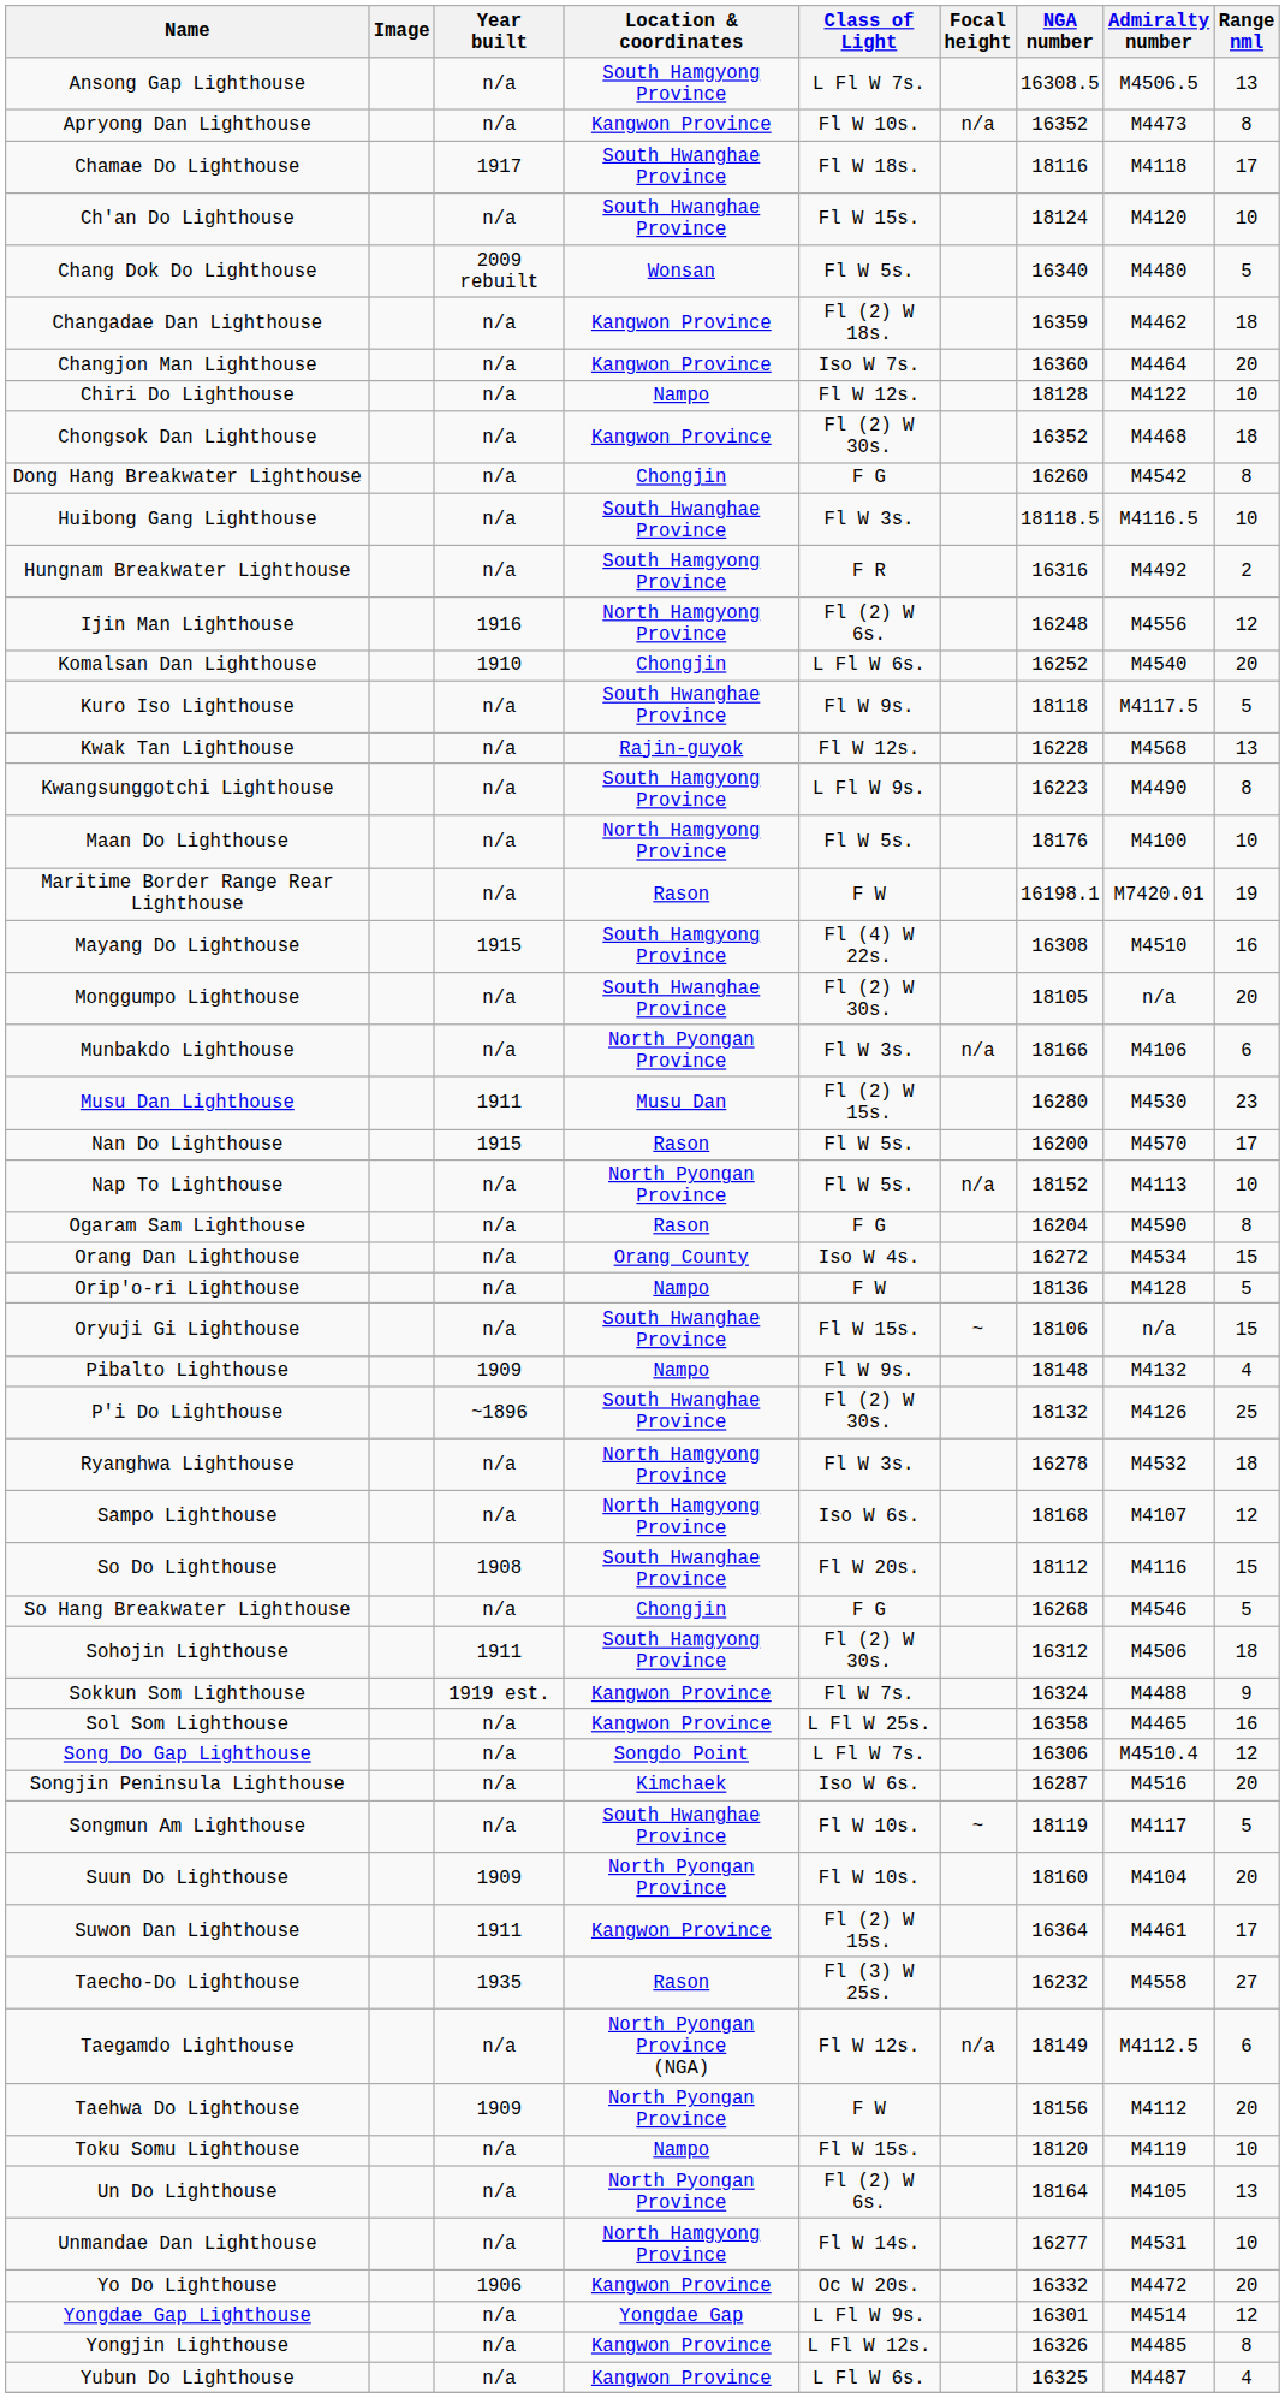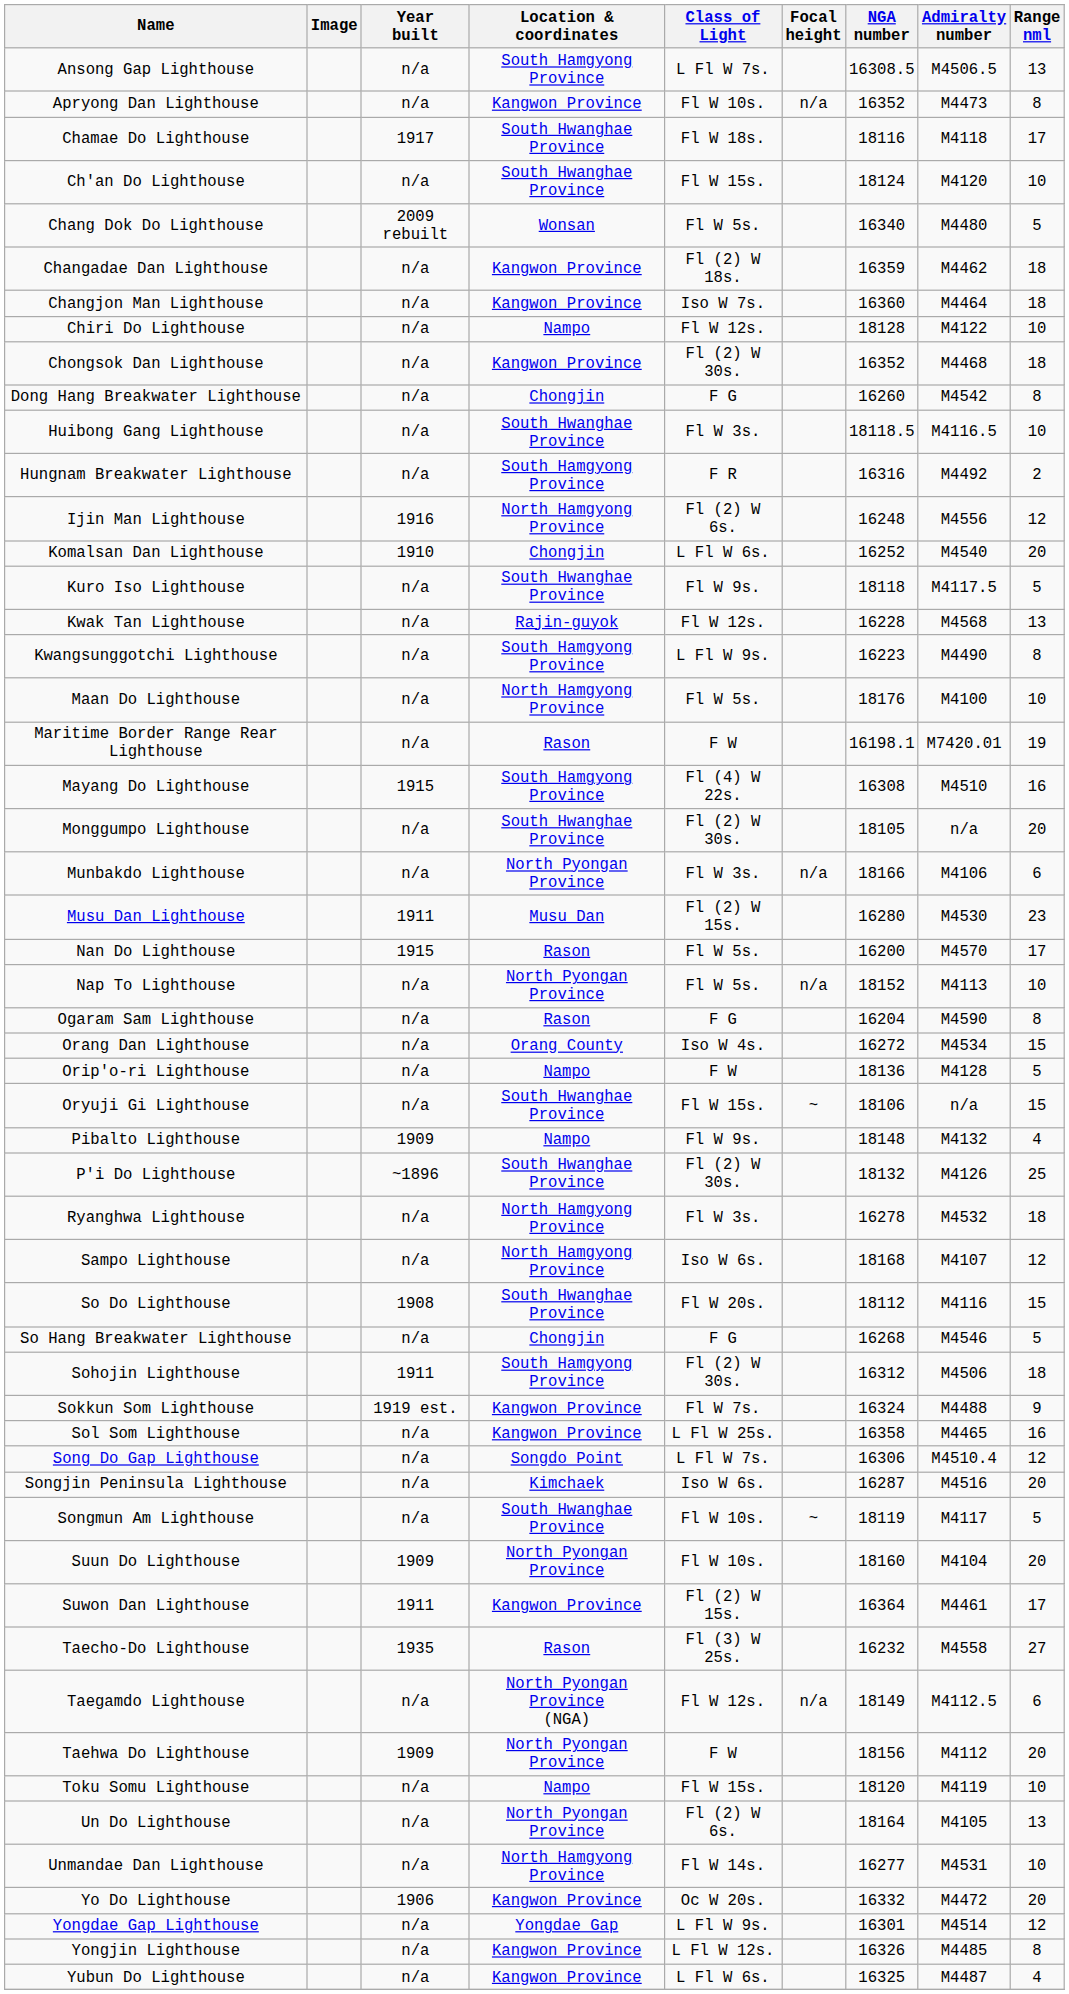 <table class="wikitable sortable" style="margin:auto;text-align:center">
 <tr>
 <th>Name</th>
 <th>Image</th>
 <th>Year<br>built</th>
 <th>Location &<br> coordinates</th>
 <th><a href='#'>Class of Light</a></th>
 <th>Focal<br>height</th>
 <th><a href='#'>NGA</a><br>number</th>
 <th><a href='#'>Admiralty</a><br>number</th>
 <th>Range<br><a href='#'>nml</a></th>
 </tr>
 <tr>
 <td>Ansong Gap Lighthouse</td>
 <td></td>
 <td>n/a</td>
 <td><a href='#'>South Hamgyong Province</a><br> </td>
 <td>L Fl W 7s.</td>
 <td></td>
 <td>16308.5</td>
 <td>M4506.5</td>
 <td>13</td>
 </tr>
 <tr>
 <td>Apryong Dan Lighthouse</td>
 <td></td>
 <td>n/a</td>
 <td><a href='#'>Kangwon Province</a><br> </td>
 <td>Fl W 10s.</td>
 <td>n/a</td>
 <td>16352</td>
 <td>M4473</td>
 <td>8</td>
 </tr>
 <tr>
 <td>Chamae Do Lighthouse</td>
 <td></td>
 <td>1917</td>
 <td><a href='#'>South Hwanghae Province</a><br> </td>
 <td>Fl W 18s.</td>
 <td></td>
 <td>18116</td>
 <td>M4118</td>
 <td>17</td>
 </tr>
 <tr>
 <td>Ch'an Do Lighthouse</td>
 <td></td>
 <td>n/a</td>
 <td><a href='#'>South Hwanghae Province</a><br> </td>
 <td>Fl W 15s.</td>
 <td></td>
 <td>18124</td>
 <td>M4120</td>
 <td>10</td>
 </tr>
 <tr>
 <td>Chang Dok Do Lighthouse</td>
 <td> </td>
 <td>2009 rebuilt</td>
 <td><a href='#'>Wonsan</a><br> </td>
 <td>Fl W 5s.</td>
 <td></td>
 <td>16340</td>
 <td>M4480</td>
 <td>5</td>
 </tr>
 <tr>
 <td>Changadae Dan Lighthouse</td>
 <td></td>
 <td>n/a</td>
 <td><a href='#'>Kangwon Province</a><br> </td>
 <td>Fl (2) W 18s.</td>
 <td></td>
 <td>16359</td>
 <td>M4462</td>
 <td>18</td>
 </tr>
 <tr>
 <td>Changjon Man Lighthouse</td>
 <td></td>
 <td>n/a</td>
 <td><a href='#'>Kangwon Province</a><br> </td>
 <td>Iso W 7s.</td>
 <td></td>
 <td>16360</td>
 <td>M4464</td>
-<td>20</td>
+<td>18</td>
 </tr>
 <tr>
 <td>Chiri Do Lighthouse</td>
 <td></td>
 <td>n/a</td>
 <td><a href='#'>Nampo</a><br> </td>
 <td>Fl W 12s.</td>
 <td></td>
 <td>18128</td>
 <td>M4122</td>
 <td>10</td>
 </tr>
 <tr>
 <td>Chongsok Dan Lighthouse</td>
 <td></td>
 <td>n/a</td>
 <td><a href='#'>Kangwon Province</a><br> </td>
 <td>Fl (2) W 30s.</td>
 <td></td>
 <td>16352</td>
 <td>M4468</td>
 <td>18</td>
 </tr>
 <tr>
 <td>Dong Hang Breakwater Lighthouse</td>
 <td></td>
 <td>n/a</td>
 <td><a href='#'>Chongjin </a><br> </td>
 <td>F G</td>
 <td></td>
 <td>16260</td>
 <td>M4542</td>
 <td>8</td>
 </tr>
 <tr>
 <td>Huibong Gang Lighthouse</td>
 <td></td>
 <td>n/a</td>
 <td><a href='#'>South Hwanghae Province</a><br> </td>
 <td>Fl W 3s.</td>
 <td></td>
 <td>18118.5</td>
 <td>M4116.5</td>
 <td>10</td>
 </tr>
 <tr>
 <td>Hungnam Breakwater Lighthouse</td>
 <td></td>
 <td>n/a</td>
 <td><a href='#'>South Hamgyong Province</a><br> </td>
 <td>F R</td>
 <td></td>
 <td>16316</td>
 <td>M4492</td>
 <td>2</td>
 </tr>
 <tr>
 <td>Ijin Man Lighthouse</td>
 <td></td>
 <td>1916</td>
 <td><a href='#'>North Hamgyong Province</a><br> </td>
 <td>Fl (2) W 6s.</td>
 <td></td>
 <td>16248</td>
 <td>M4556</td>
 <td>12</td>
 </tr>
 <tr>
 <td>Komalsan Dan Lighthouse</td>
 <td></td>
 <td>1910</td>
 <td><a href='#'>Chongjin</a><br> </td>
 <td>L Fl W 6s.</td>
 <td></td>
 <td>16252</td>
 <td>M4540</td>
 <td>20</td>
 </tr>
 <tr>
 <td>Kuro Iso Lighthouse</td>
 <td></td>
 <td>n/a</td>
 <td><a href='#'>South Hwanghae Province</a><br> </td>
 <td>Fl W 9s.</td>
 <td></td>
 <td>18118</td>
 <td>M4117.5</td>
 <td>5</td>
 </tr>
 <tr>
 <td>Kwak Tan Lighthouse</td>
 <td></td>
 <td>n/a</td>
 <td><a href='#'>Rajin-guyok</a><br> </td>
 <td>Fl W 12s.</td>
 <td></td>
 <td>16228</td>
 <td>M4568</td>
 <td>13</td>
 </tr>
 <tr>
 <td>Kwangsunggotchi Lighthouse</td>
 <td></td>
 <td>n/a</td>
 <td><a href='#'>South Hamgyong Province</a><br> </td>
 <td>L Fl W 9s.</td>
 <td></td>
 <td>16223</td>
 <td>M4490</td>
 <td>8</td>
 </tr>
 <tr>
 <td>Maan Do Lighthouse</td>
 <td></td>
 <td>n/a</td>
 <td><a href='#'>North Hamgyong Province</a><br> </td>
 <td>Fl W 5s.</td>
 <td></td>
 <td>18176</td>
 <td>M4100</td>
 <td>10</td>
 </tr>
 <tr>
 <td>Maritime Border Range Rear Lighthouse</td>
 <td></td>
 <td>n/a</td>
 <td><a href='#'>Rason</a><br> </td>
 <td>F W</td>
 <td></td>
 <td>16198.1</td>
 <td>M7420.01</td>
 <td>19</td>
 </tr>
 <tr>
 <td>Mayang Do Lighthouse</td>
 <td></td>
 <td>1915</td>
 <td><a href='#'>South Hamgyong Province</a><br> </td>
 <td>Fl (4) W 22s.</td>
 <td></td>
 <td>16308</td>
 <td>M4510</td>
 <td>16</td>
 </tr>
 <tr>
 <td>Monggumpo Lighthouse</td>
 <td></td>
 <td>n/a</td>
 <td><a href='#'>South Hwanghae Province</a><br> </td>
 <td>Fl (2) W 30s.</td>
 <td></td>
 <td>18105</td>
 <td>n/a</td>
 <td>20</td>
 </tr>
 <tr>
 <td>Munbakdo Lighthouse</td>
 <td></td>
 <td>n/a</td>
 <td><a href='#'>North Pyongan Province</a><br> </td>
 <td>Fl W 3s.</td>
 <td>n/a</td>
 <td>18166</td>
 <td>M4106</td>
 <td>6</td>
 </tr>
 <tr>
 <td><a href='#'>Musu Dan Lighthouse</a></td>
 <td></td>
 <td>1911</td>
 <td><a href='#'>Musu Dan</a><br> </td>
 <td>Fl (2) W 15s.</td>
 <td></td>
 <td>16280</td>
 <td>M4530</td>
 <td>23</td>
 </tr>
 <tr>
 <td>Nan Do Lighthouse</td>
 <td></td>
 <td>1915</td>
 <td><a href='#'>Rason</a><br> </td>
 <td>Fl W 5s.</td>
 <td></td>
 <td>16200</td>
 <td>M4570</td>
 <td>17</td>
 </tr>
 <tr>
 <td>Nap To Lighthouse</td>
 <td></td>
 <td>n/a</td>
 <td><a href='#'>North Pyongan Province</a><br> </td>
 <td>Fl W 5s.</td>
 <td>n/a</td>
 <td>18152</td>
 <td>M4113</td>
 <td>10</td>
 </tr>
 <tr>
 <td>Ogaram Sam Lighthouse</td>
 <td></td>
 <td>n/a</td>
 <td><a href='#'>Rason</a><br> </td>
 <td>F G</td>
 <td></td>
 <td>16204</td>
 <td>M4590</td>
 <td>8</td>
 </tr>
 <tr>
 <td>Orang Dan Lighthouse</td>
 <td></td>
 <td>n/a</td>
 <td><a href='#'>Orang County</a><br> </td>
 <td>Iso W 4s.</td>
 <td></td>
 <td>16272</td>
 <td>M4534</td>
 <td>15</td>
 </tr>
 <tr>
 <td>Orip'o-ri Lighthouse</td>
 <td></td>
 <td>n/a</td>
 <td><a href='#'>Nampo</a><br> </td>
 <td>F W</td>
 <td></td>
 <td>18136</td>
 <td>M4128</td>
 <td>5</td>
 </tr>
 <tr>
 <td>Oryuji Gi Lighthouse</td>
 <td></td>
 <td>n/a</td>
 <td><a href='#'>South Hwanghae Province</a><br> </td>
 <td>Fl W 15s.</td>
 <td>~ </td>
 <td>18106</td>
 <td>n/a</td>
 <td>15</td>
 </tr>
 <tr>
 <td>Pibalto Lighthouse</td>
 <td></td>
 <td>1909</td>
 <td><a href='#'>Nampo</a><br> </td>
 <td>Fl W 9s.</td>
 <td></td>
 <td>18148</td>
 <td>M4132</td>
 <td>4</td>
 </tr>
 <tr>
 <td>P'i Do Lighthouse</td>
 <td></td>
 <td>~1896</td>
 <td><a href='#'>South Hwanghae Province</a><br> </td>
 <td>Fl (2) W 30s.</td>
 <td></td>
 <td>18132</td>
 <td>M4126</td>
 <td>25</td>
 </tr>
 <tr>
 <td>Ryanghwa Lighthouse</td>
 <td></td>
 <td>n/a</td>
 <td><a href='#'>North Hamgyong Province</a><br> </td>
 <td>Fl W 3s.</td>
 <td></td>
 <td>16278</td>
 <td>M4532</td>
 <td>18</td>
 </tr>
 <tr>
 <td>Sampo Lighthouse</td>
 <td></td>
 <td>n/a</td>
 <td><a href='#'>North Hamgyong Province</a><br> </td>
 <td>Iso W 6s.</td>
 <td></td>
 <td>18168</td>
 <td>M4107</td>
 <td>12</td>
 </tr>
 <tr>
 <td>So Do Lighthouse</td>
 <td></td>
 <td>1908</td>
 <td><a href='#'>South Hwanghae Province</a><br> </td>
 <td>Fl W 20s.</td>
 <td></td>
 <td>18112</td>
 <td>M4116</td>
 <td>15</td>
 </tr>
 <tr>
 <td>So Hang Breakwater Lighthouse</td>
 <td></td>
 <td>n/a</td>
 <td><a href='#'>Chongjin </a><br> </td>
 <td>F G</td>
 <td></td>
 <td>16268</td>
 <td>M4546</td>
 <td>5</td>
 </tr>
 <tr>
 <td>Sohojin Lighthouse</td>
 <td></td>
 <td>1911</td>
 <td><a href='#'>South Hamgyong Province</a><br> </td>
 <td>Fl (2) W 30s.</td>
 <td></td>
 <td>16312</td>
 <td>M4506</td>
 <td>18</td>
 </tr>
 <tr>
 <td>Sokkun Som Lighthouse</td>
 <td></td>
 <td>1919 est.</td>
 <td><a href='#'>Kangwon Province</a><br> </td>
 <td>Fl W 7s.</td>
 <td></td>
 <td>16324</td>
 <td>M4488</td>
 <td>9</td>
 </tr>
 <tr>
 <td>Sol Som Lighthouse</td>
 <td></td>
 <td>n/a</td>
 <td><a href='#'>Kangwon Province</a><br> </td>
 <td>L Fl W 25s.</td>
 <td></td>
 <td>16358</td>
 <td>M4465</td>
 <td>16</td>
 </tr>
 <tr>
 <td><a href='#'>Song Do Gap Lighthouse</a></td>
 <td></td>
 <td>n/a</td>
 <td><a href='#'>Songdo Point</a><br> </td>
 <td>L Fl W 7s.</td>
 <td></td>
 <td>16306</td>
 <td>M4510.4</td>
 <td>12</td>
 </tr>
 <tr>
 <td>Songjin Peninsula Lighthouse</td>
 <td></td>
 <td>n/a</td>
 <td><a href='#'>Kimchaek</a><br> </td>
 <td>Iso W 6s.</td>
 <td></td>
 <td>16287</td>
 <td>M4516</td>
 <td>20</td>
 </tr>
 <tr>
 <td>Songmun Am Lighthouse</td>
 <td></td>
 <td>n/a</td>
 <td><a href='#'>South Hwanghae Province</a><br> </td>
 <td>Fl W 10s.</td>
 <td>~ </td>
 <td>18119</td>
 <td>M4117</td>
 <td>5</td>
 </tr>
 <tr>
 <td>Suun Do Lighthouse</td>
 <td></td>
 <td>1909</td>
 <td><a href='#'>North Pyongan Province</a><br> </td>
 <td>Fl W 10s.</td>
 <td></td>
 <td>18160</td>
 <td>M4104</td>
 <td>20</td>
 </tr>
 <tr>
 <td>Suwon Dan Lighthouse</td>
 <td></td>
 <td>1911</td>
 <td><a href='#'>Kangwon Province</a><br> </td>
 <td>Fl (2) W 15s.</td>
 <td></td>
 <td>16364</td>
 <td>M4461</td>
 <td>17</td>
 </tr>
 <tr>
 <td>Taecho-Do Lighthouse</td>
 <td></td>
 <td>1935</td>
 <td><a href='#'>Rason</a><br> </td>
 <td>Fl (3) W 25s.</td>
 <td></td>
 <td>16232</td>
 <td>M4558</td>
 <td>27</td>
 </tr>
 <tr>
 <td>Taegamdo Lighthouse</td>
 <td></td>
 <td>n/a</td>
 <td><a href='#'>North Pyongan Province</a><br>  (NGA)</td>
 <td>Fl W 12s.</td>
 <td>n/a</td>
 <td>18149</td>
 <td>M4112.5</td>
 <td>6</td>
 </tr>
 <tr>
 <td>Taehwa Do Lighthouse</td>
 <td></td>
 <td>1909</td>
 <td><a href='#'>North Pyongan Province</a><br> </td>
 <td>F W</td>
 <td></td>
 <td>18156</td>
 <td>M4112</td>
 <td>20</td>
 </tr>
 <tr>
 <td>Toku Somu Lighthouse</td>
 <td></td>
 <td>n/a</td>
 <td><a href='#'>Nampo</a><br> </td>
 <td>Fl W 15s.</td>
 <td></td>
 <td>18120</td>
 <td>M4119</td>
 <td>10</td>
 </tr>
 <tr>
 <td>Un Do Lighthouse</td>
 <td></td>
 <td>n/a</td>
 <td><a href='#'>North Pyongan Province</a><br> </td>
 <td>Fl (2) W 6s.</td>
 <td></td>
 <td>18164</td>
 <td>M4105</td>
 <td>13</td>
 </tr>
 <tr>
 <td>Unmandae  Dan Lighthouse</td>
 <td></td>
 <td>n/a</td>
 <td><a href='#'>North Hamgyong Province</a><br> </td>
 <td>Fl W 14s.</td>
 <td></td>
 <td>16277</td>
 <td>M4531</td>
 <td>10</td>
 </tr>
 <tr>
 <td>Yo Do Lighthouse</td>
 <td></td>
 <td>1906</td>
 <td><a href='#'>Kangwon Province</a><br> </td>
 <td>Oc W 20s.</td>
 <td></td>
 <td>16332</td>
 <td>M4472</td>
 <td>20</td>
 </tr>
 <tr>
 <td><a href='#'>Yongdae Gap Lighthouse</a></td>
 <td></td>
 <td>n/a</td>
 <td><a href='#'>Yongdae Gap</a><br> </td>
 <td>L Fl W 9s.</td>
 <td></td>
 <td>16301</td>
 <td>M4514</td>
 <td>12</td>
 </tr>
 <tr>
 <td>Yongjin Lighthouse</td>
 <td></td>
 <td>n/a</td>
 <td><a href='#'>Kangwon Province</a><br> </td>
 <td>L Fl W 12s.</td>
 <td></td>
 <td>16326</td>
 <td>M4485</td>
 <td>8</td>
 </tr>
 <tr>
 <td>Yubun Do Lighthouse</td>
 <td></td>
 <td>n/a</td>
 <td><a href='#'>Kangwon Province</a><br> </td>
 <td>L Fl W 6s.</td>
 <td></td>
 <td>16325</td>
 <td>M4487</td>
 <td>4</td>
 </tr>
 <tr>
 </tr>
 </table>
